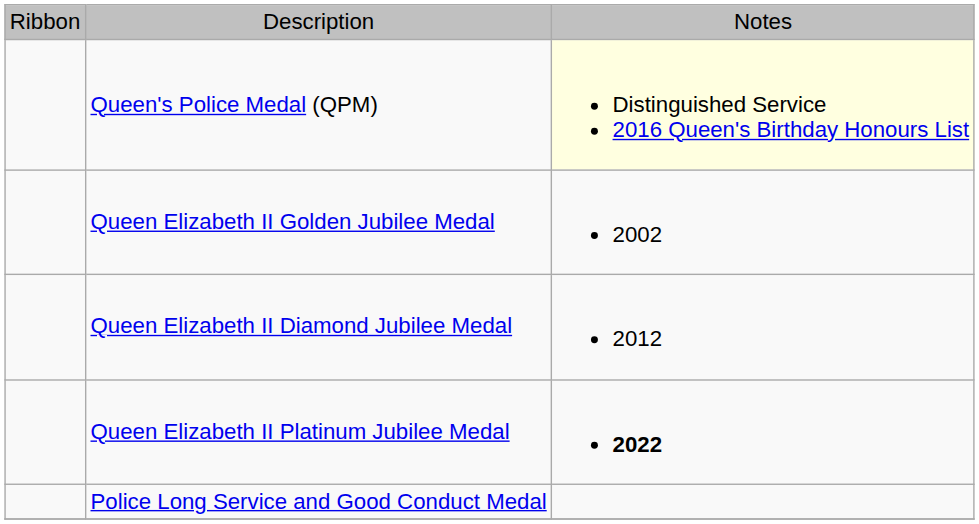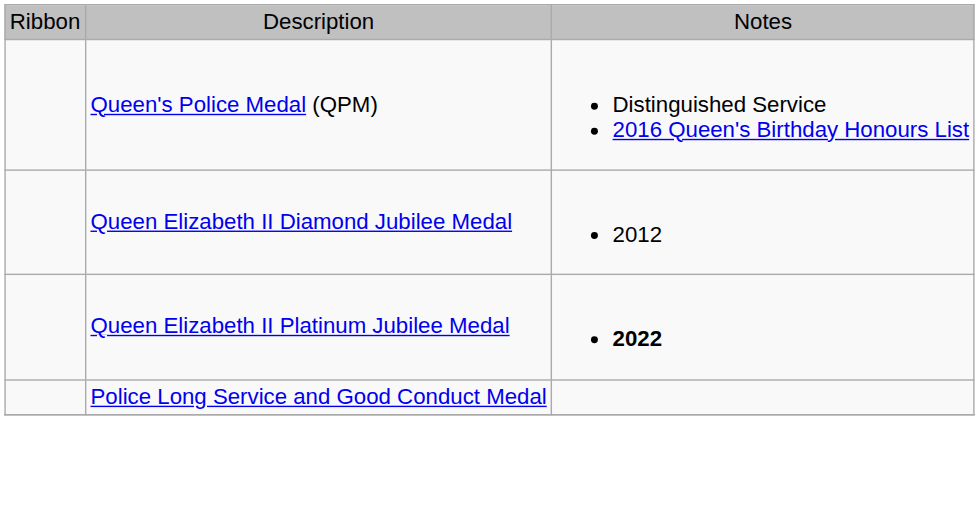 <table class="wikitable" style="margin:1em auto;">
 <tr style="background:silver;" align="center">
 <td>Ribbon</td>
 <td>Description</td>
 <td>Notes</td>
 </tr>
 <tr>
 <td></td>
 <td><a href='#'>Queen's Police Medal</a> (QPM)</td>
-<td style="background: lightyellow;"><br><ul><li>Distinguished Service</li><li><a href='#'>2016 Queen's Birthday Honours List</a></li></ul></td>
-</tr>
-<tr>
-<td></td>
-<td><a href='#'>Queen Elizabeth II Golden Jubilee Medal</a></td>
-<td><br><ul><li>2002</li></ul></td>
+<td><br><ul><li>Distinguished Service</li><li><a href='#'>2016 Queen's Birthday Honours List</a></li></ul></td>
 </tr>
 <tr>
 <td></td>
 <td><a href='#'>Queen Elizabeth II Diamond Jubilee Medal</a></td>
 <td><br><ul><li>2012</li></ul></td>
 </tr>
 <tr>
 <td></td>
 <td><a href='#'>Queen Elizabeth II Platinum Jubilee Medal</a></td>
 <td><strong><br><ul><li>2022</li></ul></strong></td>
 </tr>
 <tr>
 <td></td>
 <td><a href='#'>Police Long Service and Good Conduct Medal</a></td>
 <td></td>
 </tr>
 <tr>
 </tr>
 </table>
